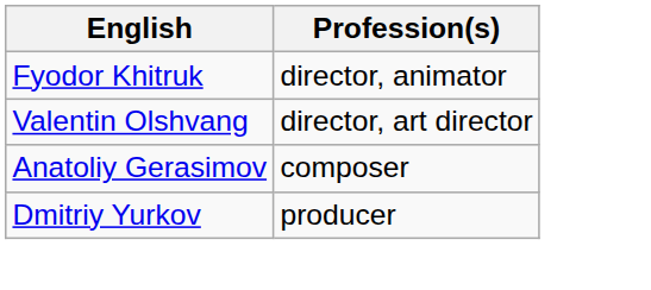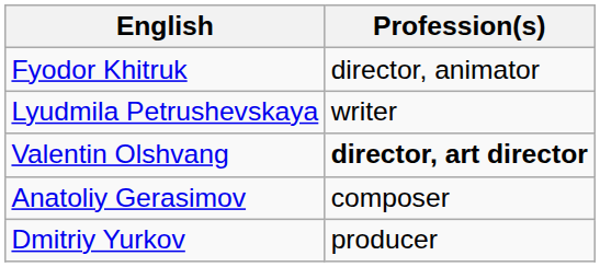 <table class="wikitable">
 <tr>
 <th>English</th>
 <th>Profession(s)</th>
 </tr>
 <tr>
 <td><a href='#'>Fyodor Khitruk</a></td>
 <td>director, animator</td>
 </tr>
 <tr>
+<td><a href='#'>Lyudmila Petrushevskaya</a> </td>
+<td>writer</td>
+</tr>
+<tr>
 <td><a href='#'>Valentin Olshvang</a> </td>
-<td>director, art director</td>
+<td><strong>director, art director</strong></td>
 </tr>
 <tr>
 <td><a href='#'>Anatoliy Gerasimov</a> </td>
 <td>composer</td>
 </tr>
 <tr>
 <td><a href='#'>Dmitriy Yurkov</a> </td>
 <td>producer</td>
 </tr>
 </table>
